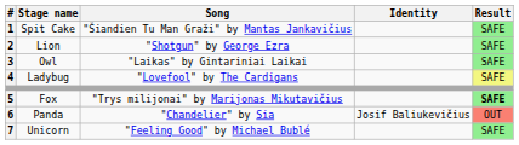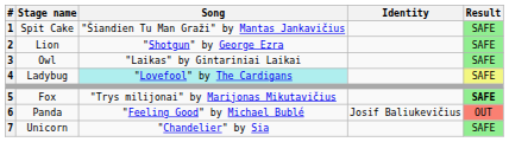 <table class="wikitable plainrowheaders" style="text-align: center;">
 <tr>
 <th>#</th>
 <th>Stage name</th>
 <th>Song</th>
 <th>Identity</th>
 <th>Result</th>
 </tr>
 <tr>
 <th>1</th>
 <td>Spit Cake</td>
 <td>"Šiandien Tu Man Graži" by <a href='#'>Mantas Jankavičius</a></td>
 <td></td>
 <td bgcolor="lightgreen">SAFE</td>
 </tr>
 <tr>
 <th>2</th>
 <td>Lion</td>
 <td>"<a href='#'>Shotgun</a>" by <a href='#'>George Ezra</a></td>
 <td></td>
 <td bgcolor="lightgreen">SAFE</td>
 </tr>
 <tr>
 <th>3</th>
 <td>Owl</td>
 <td>"Laikas" by Gintariniai Laikai</td>
 <td></td>
 <td bgcolor="lightgreen">SAFE</td>
 </tr>
 <tr>
 <th>4</th>
 <td>Ladybug</td>
-<td>"<a href='#'>Lovefool</a>" by <a href='#'>The Cardigans</a></td>
+<td style="background: paleturquoise;">"<a href='#'>Lovefool</a>" by <a href='#'>The Cardigans</a></td>
 <td></td>
 <td bgcolor="#F3F781">SAFE</td>
 </tr>
 <tr>
 <td colspan="5" style="background:darkgray"></td>
 </tr>
 <tr>
 <th>5</th>
 <td>Fox</td>
 <td>"Trys milijonai" by <a href='#'>Marijonas Mikutavičius</a></td>
 <td></td>
 <td bgcolor="lightgreen"><strong>SAFE</strong></td>
 </tr>
 <tr>
 <th>6</th>
 <td>Panda</td>
-<td>"<a href='#'>Chandelier</a>" by <a href='#'>Sia</a></td>
+<td>"<a href='#'>Feeling Good</a>" by <a href='#'>Michael Bublé</a></td>
 <td>Josif Baliukevičius</td>
 <td bgcolor=salmon>OUT</td>
 </tr>
 <tr>
 <th>7</th>
 <td>Unicorn</td>
-<td>"<a href='#'>Feeling Good</a>" by <a href='#'>Michael Bublé</a></td>
+<td>"<a href='#'>Chandelier</a>" by <a href='#'>Sia</a></td>
 <td></td>
 <td bgcolor="lightgreen">SAFE</td>
 </tr>
 </table>
